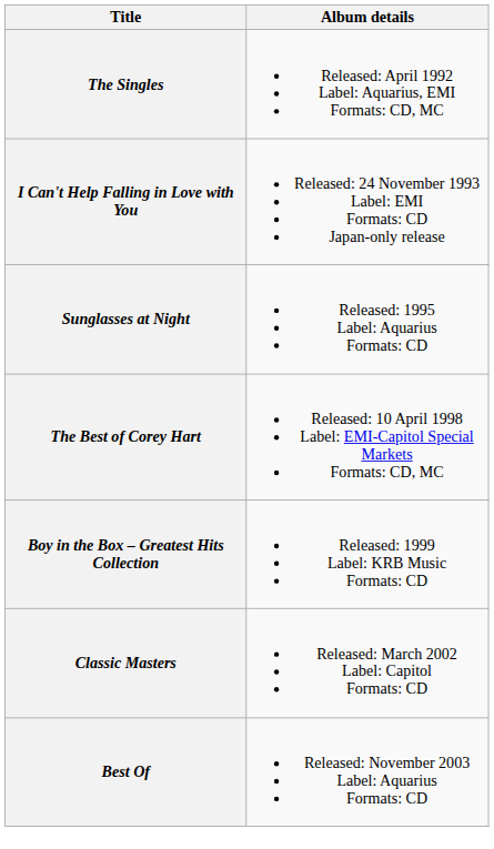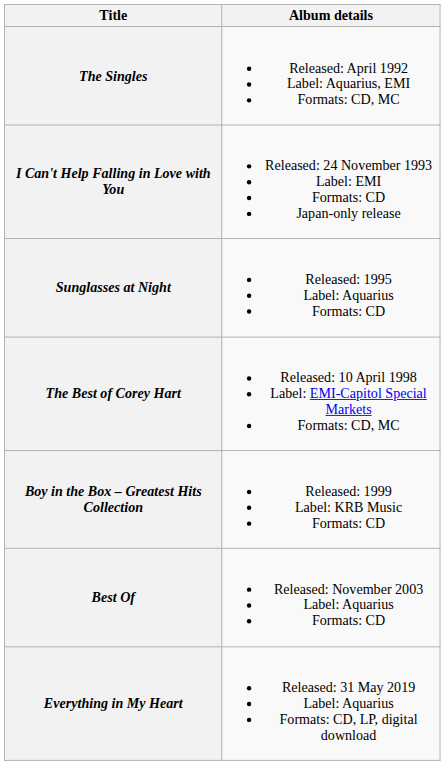 <table class="wikitable plainrowheaders" style="text-align:center;">
 <tr>
 <th scope="col" style="width:15em;">Title</th>
 <th scope="col" style="width:15em;">Album details</th>
 </tr>
 <tr>
 <th scope="row"><em>The Singles</em></th>
 <td><br><ul><li>Released: April 1992</li><li>Label: Aquarius, EMI</li><li>Formats: CD, MC</li></ul></td>
 </tr>
 <tr>
 <th scope="row"><em>I Can't Help Falling in Love with You</em></th>
 <td><br><ul><li>Released: 24 November 1993</li><li>Label: EMI</li><li>Formats: CD</li><li>Japan-only release</li></ul></td>
 </tr>
 <tr>
 <th scope="row"><em>Sunglasses at Night</em></th>
 <td><br><ul><li>Released: 1995</li><li>Label: Aquarius</li><li>Formats: CD</li></ul></td>
 </tr>
 <tr>
 <th scope="row"><em>The Best of Corey Hart</em></th>
 <td><br><ul><li>Released: 10 April 1998</li><li>Label: <a href='#'>EMI-Capitol Special Markets</a></li><li>Formats: CD, MC</li></ul></td>
 </tr>
 <tr>
 <th scope="row"><em>Boy in the Box – Greatest Hits Collection</em></th>
 <td><br><ul><li>Released: 1999</li><li>Label: KRB Music</li><li>Formats: CD</li></ul></td>
 </tr>
 <tr>
-<th scope="row"><em>Classic Masters</em></th>
-<td><br><ul><li>Released: March 2002</li><li>Label: Capitol</li><li>Formats: CD</li></ul></td>
-</tr>
-<tr>
 <th scope="row"><em>Best Of</em></th>
 <td><br><ul><li>Released: November 2003</li><li>Label: Aquarius</li><li>Formats: CD</li></ul></td>
 </tr>
+<tr>
+<th scope="row"><em>Everything in My Heart</em></th>
+<td><br><ul><li>Released: 31 May 2019</li><li>Label: Aquarius</li><li>Formats: CD, LP, digital download</li></ul></td>
+</tr>
 </table>
